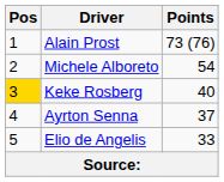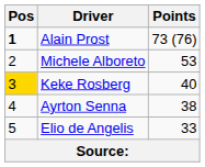 <table class="wikitable" style="font-size: 95%;">
 <tr>
 <th>Pos</th>
 <th>Driver</th>
 <th>Points</th>
 </tr>
 <tr>
-<td>1</td>
+<td><strong>1</strong></td>
 <td> <a href='#'>Alain Prost</a></td>
 <td style="text-align: right">73 (76)</td>
 </tr>
 <tr>
 <td>2</td>
 <td> <a href='#'>Michele Alboreto</a></td>
-<td style="text-align: right">54</td>
+<td style="text-align: right">53</td>
 </tr>
 <tr>
 <td style="background: gold;">3</td>
 <td> <a href='#'>Keke Rosberg</a></td>
 <td style="text-align: right">40</td>
 </tr>
 <tr>
 <td>4</td>
 <td> <a href='#'>Ayrton Senna</a></td>
-<td style="text-align: right">37</td>
+<td style="text-align: right">38</td>
 </tr>
 <tr>
 <td>5</td>
 <td> <a href='#'>Elio de Angelis</a></td>
 <td style="text-align: right">33</td>
 </tr>
 <tr>
 <th colspan=3>Source:</th>
 </tr>
 </table>
